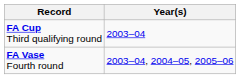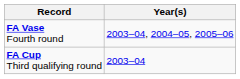 <table class="wikitable collapsible">
 <tr>
 <th>Record</th>
 <th>Year(s)</th>
 </tr>
 <tr>
+<td><strong><a href='#'>FA Vase</a></strong><br>Fourth round</td>
+<td><a href='#'>2003–04</a>, <a href='#'>2004–05</a>, <a href='#'>2005–06</a></td>
+</tr>
+<tr>
 <td><strong><a href='#'>FA Cup</a></strong><br>Third qualifying round</td>
 <td><a href='#'>2003–04</a></td>
 </tr>
-<tr>
-<td><strong><a href='#'>FA Vase</a></strong><br>Fourth round</td>
-<td><a href='#'>2003–04</a>, <a href='#'>2004–05</a>, <a href='#'>2005–06</a></td>
-</tr>
 </table>
